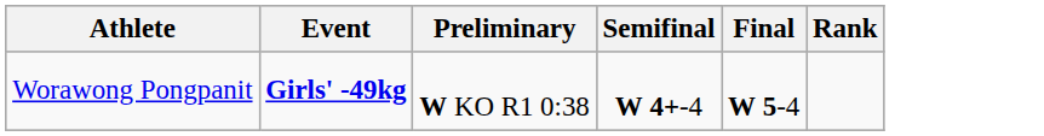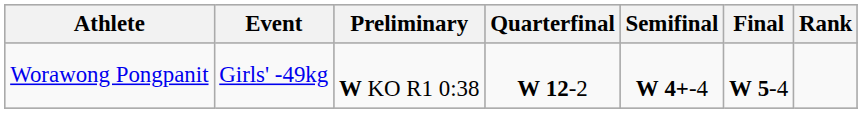 <table class="wikitable" style="text-align:left; font-size:90%">
 <tr>
 <th>Athlete</th>
 <th>Event</th>
 <th>Preliminary</th>
+<th>Quarterfinal</th>
 <th>Semifinal</th>
 <th>Final</th>
 <th>Rank</th>
 </tr>
 <tr>
 <td><a href='#'>Worawong Pongpanit</a></td>
-<td><strong><a href='#'>Girls' -49kg</a></strong></td>
+<td><a href='#'>Girls' -49kg</a></td>
 <td align=center> <br> <strong>W</strong> KO R1 0:38</td>
+<td align=center> <br> <strong>W</strong> <strong>12</strong>-2</td>
 <td align=center> <br> <strong>W</strong> <strong>4+</strong>-4</td>
 <td align=center> <br> <strong>W</strong> <strong>5</strong>-4</td>
 <td align=center></td>
 </tr>
 </table>
